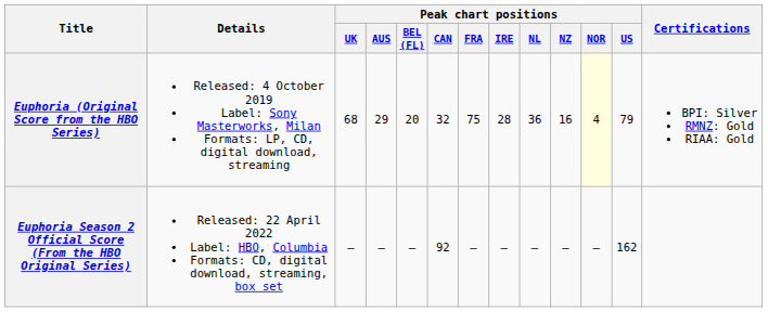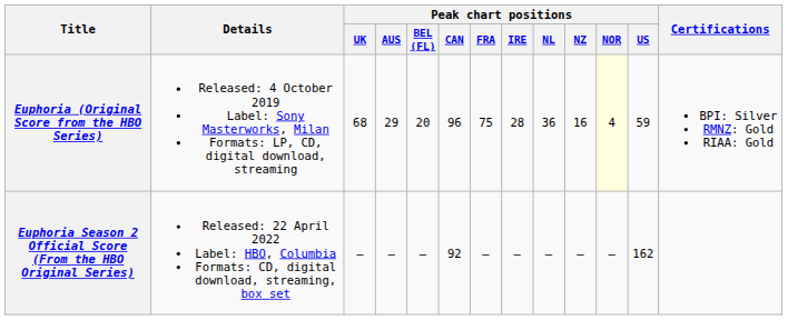 <table class="wikitable plainrowheaders" style="text-align:center;">
 <tr>
 <th scope="col" rowspan="2" style="width:12em;">Title</th>
 <th scope="col" rowspan="2" style="width:16em;">Details</th>
 <th colspan="10">Peak chart positions</th>
 <th scope="col" rowspan="2" style="width:10em;"><a href='#'>Certifications</a></th>
 </tr>
 <tr>
 <th scope="col" style="width:2.5em;font-size:90%;"><a href='#'>UK</a><br></th>
 <th scope="col" style="width:2.5em;font-size:90%;"><a href='#'>AUS</a><br></th>
 <th scope="col" style="width:2.5em;font-size:90%;"><a href='#'>BEL<br>(FL)</a><br></th>
 <th scope="col" style="width:2.5em;font-size:90%;"><a href='#'>CAN</a><br></th>
 <th scope="col" style="width:2.5em;font-size:90%;"><a href='#'>FRA</a><br></th>
 <th scope="col" style="width:2.5em;font-size:90%;"><a href='#'>IRE</a><br></th>
 <th scope="col" style="width:2.5em;font-size:90%;"><a href='#'>NL</a><br></th>
 <th scope="col" style="width:2.5em;font-size:90%;"><a href='#'>NZ</a><br></th>
 <th scope="col" style="width:2.5em;font-size:90%;"><a href='#'>NOR</a><br></th>
 <th scope="col" style="width:2.5em;font-size:90%;"><a href='#'>US</a><br></th>
 </tr>
 <tr>
 <th scope="row"><em><a href='#'>Euphoria (Original Score from the HBO Series)</a></em></th>
 <td><br><ul><li>Released: 4 October 2019</li><li>Label: <a href='#'>Sony Masterworks</a>, <a href='#'>Milan</a></li><li>Formats: LP, CD, digital download, streaming</li></ul></td>
 <td>68</td>
 <td>29</td>
 <td>20</td>
-<td>32</td>
+<td>96</td>
 <td>75</td>
 <td>28</td>
 <td>36</td>
 <td>16</td>
 <td style="background: lightyellow;">4</td>
-<td>79</td>
+<td>59</td>
 <td><br><ul><li>BPI: Silver</li><li><a href='#'>RMNZ</a>: Gold</li><li>RIAA: Gold</li></ul></td>
 </tr>
 <tr>
 <th scope="row"><em><a href='#'>Euphoria Season 2 Official Score (From the HBO Original Series)</a></em></th>
 <td><br><ul><li>Released: 22 April 2022</li><li>Label: <a href='#'>HBO</a>, <a href='#'>Columbia</a></li><li>Formats: CD, digital download, streaming, <a href='#'>box set</a></li></ul></td>
 <td>—</td>
 <td>—</td>
 <td>—</td>
 <td>92</td>
 <td>—</td>
 <td>—</td>
 <td>—</td>
 <td>—</td>
 <td>—</td>
 <td>162</td>
 <td></td>
 </tr>
 </table>
